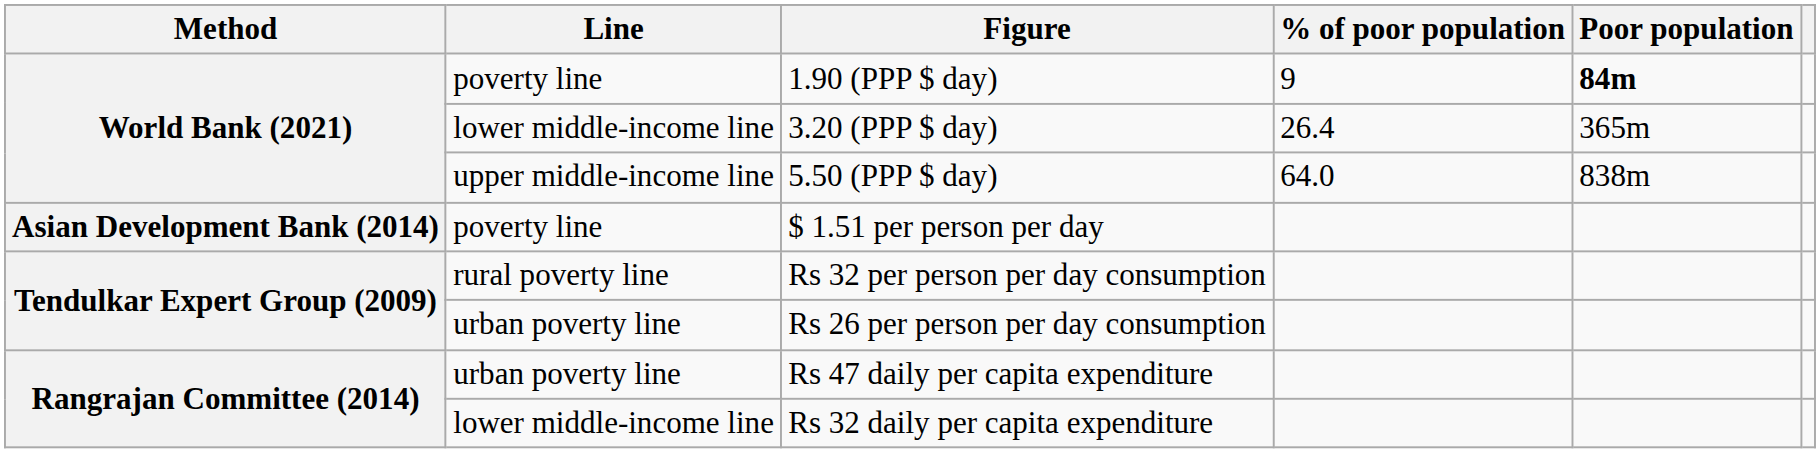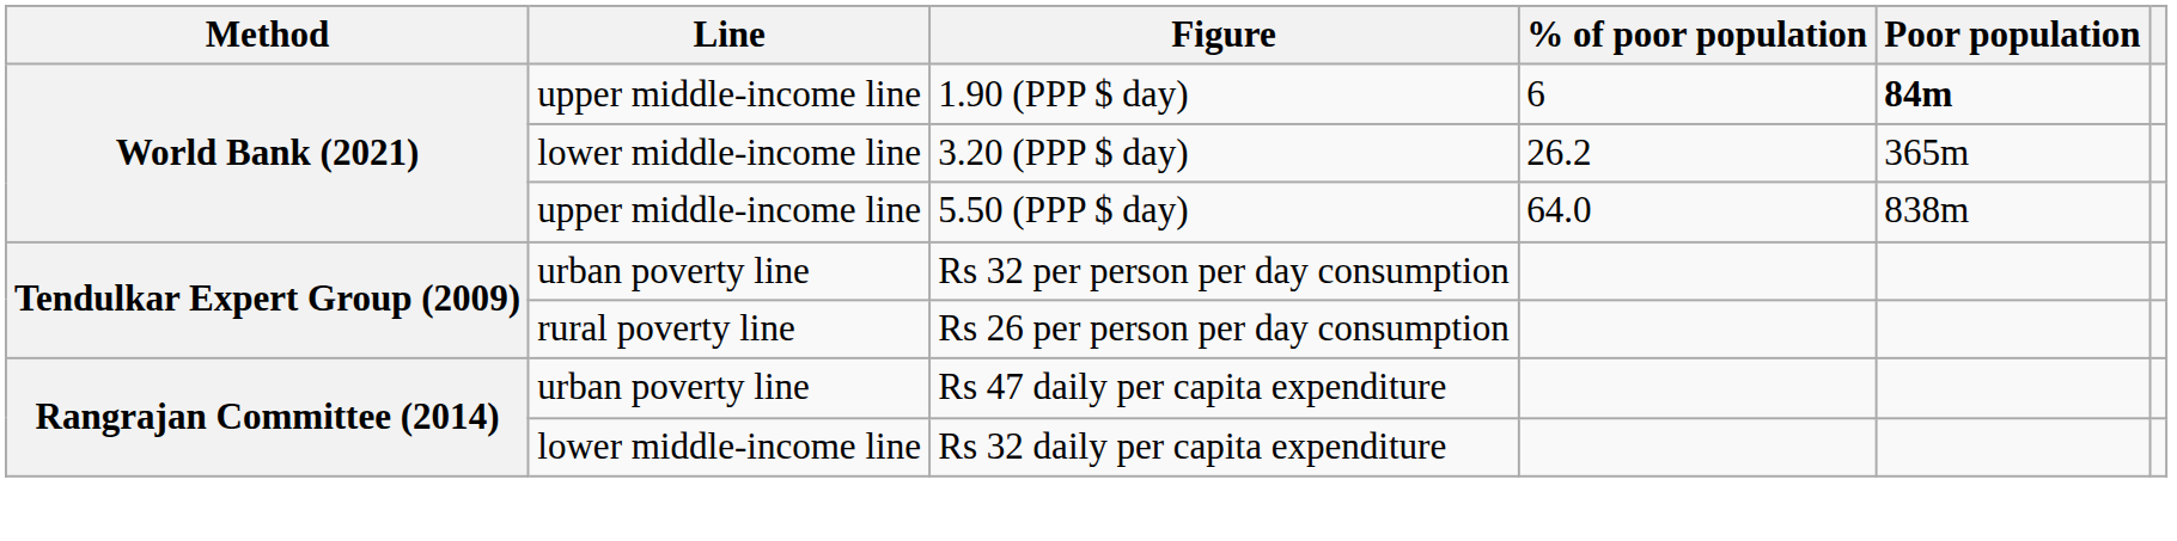 <table class="wikitable">
 <tr>
 <th>Method</th>
 <th>Line</th>
 <th>Figure</th>
 <th>% of poor population</th>
 <th>Poor population</th>
 <th></th>
 </tr>
 <tr>
 <th rowspan="3">World Bank (2021)</th>
-<td>poverty line</td>
+<td>upper middle-income line</td>
 <td>1.90 (PPP $ day)</td>
-<td>9</td>
+<td>6</td>
 <td><strong>84m</strong></td>
 <td></td>
 </tr>
 <tr>
 <td>lower middle-income line</td>
 <td>3.20 (PPP $ day)</td>
-<td>26.4</td>
+<td>26.2</td>
 <td>365m</td>
 <td></td>
 </tr>
 <tr>
 <td>upper middle-income line</td>
 <td>5.50 (PPP $ day)</td>
 <td>64.0</td>
 <td>838m</td>
 <td></td>
 </tr>
 <tr>
-<th>Asian Development Bank (2014)</th>
-<td>poverty line</td>
-<td>$ 1.51 per person per day</td>
-<td></td>
-<td></td>
-<td></td>
-</tr>
-<tr>
 <th rowspan="2">Tendulkar Expert Group (2009)</th>
-<td>rural poverty line</td>
+<td>urban poverty line</td>
 <td>Rs 32 per person per day consumption</td>
 <td></td>
 <td></td>
 <td></td>
 </tr>
 <tr>
-<td>urban poverty line</td>
+<td>rural poverty line</td>
 <td>Rs 26 per person per day consumption</td>
 <td></td>
 <td></td>
 <td></td>
 </tr>
 <tr>
 <th rowspan="2">Rangrajan Committee (2014)</th>
 <td>urban poverty line</td>
 <td>Rs 47 daily per capita expenditure</td>
 <td></td>
 <td></td>
 <td></td>
 </tr>
 <tr>
 <td>lower middle-income line</td>
 <td>Rs 32 daily per capita expenditure</td>
 <td></td>
 <td></td>
 <td></td>
 </tr>
 </table>
